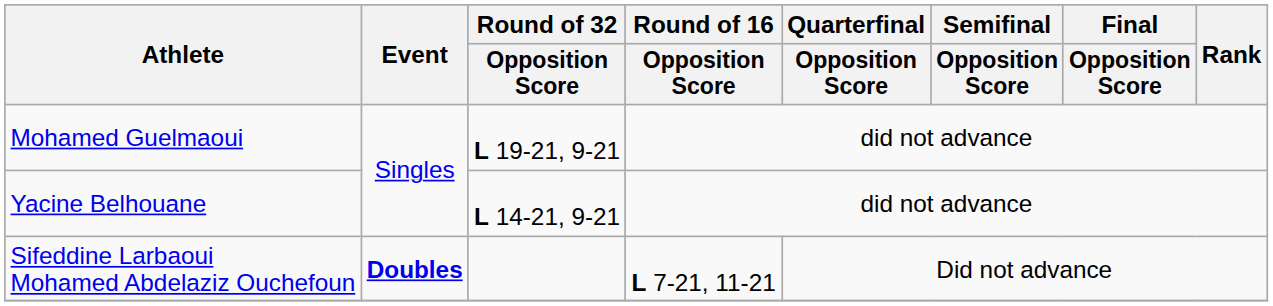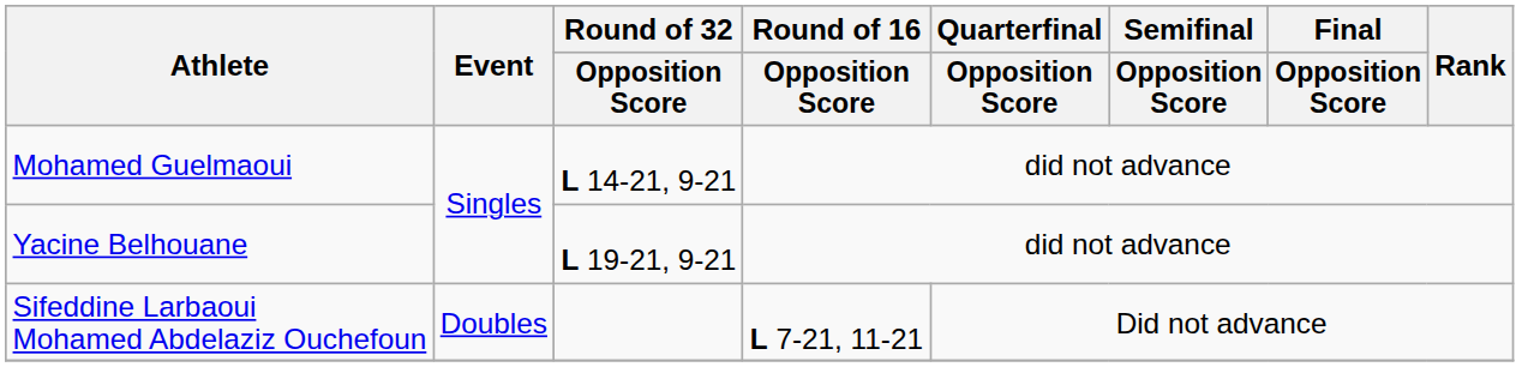 <table class=wikitable style="font-size:90%">
 <tr>
 <th rowspan=2>Athlete</th>
 <th rowspan=2>Event</th>
 <th>Round of 32</th>
 <th>Round of 16</th>
 <th>Quarterfinal</th>
 <th>Semifinal</th>
 <th>Final</th>
 <th rowspan="2">Rank</th>
 </tr>
 <tr style="font-size:95%">
 <th>Opposition<br>Score</th>
 <th>Opposition<br>Score</th>
 <th>Opposition<br>Score</th>
 <th>Opposition<br>Score</th>
 <th>Opposition<br>Score</th>
 </tr>
 <tr align=center>
 <td align=left><a href='#'>Mohamed Guelmaoui</a></td>
 <td rowspan="2"><a href='#'>Singles</a></td>
+<td><br><strong>L</strong> 14-21, 9-21</td>
+<td colspan=5>did not advance</td>
+</tr>
+<tr align=center>
+<td align=left><a href='#'>Yacine Belhouane</a></td>
 <td><br><strong>L</strong> 19-21, 9-21</td>
 <td colspan=5>did not advance</td>
 </tr>
 <tr align=center>
-<td align=left><a href='#'>Yacine Belhouane</a></td>
-<td><br><strong>L</strong> 14-21, 9-21</td>
-<td colspan=5>did not advance</td>
-</tr>
-<tr align=center>
 <td align=left><a href='#'>Sifeddine Larbaoui</a><br><a href='#'>Mohamed Abdelaziz Ouchefoun</a></td>
-<td><strong><a href='#'>Doubles</a></strong></td>
+<td><a href='#'>Doubles</a></td>
 <td></td>
 <td><br><strong>L</strong> 7-21, 11-21</td>
 <td colspan="4">Did not advance</td>
 </tr>
 <tr>
 </tr>
 </table>
